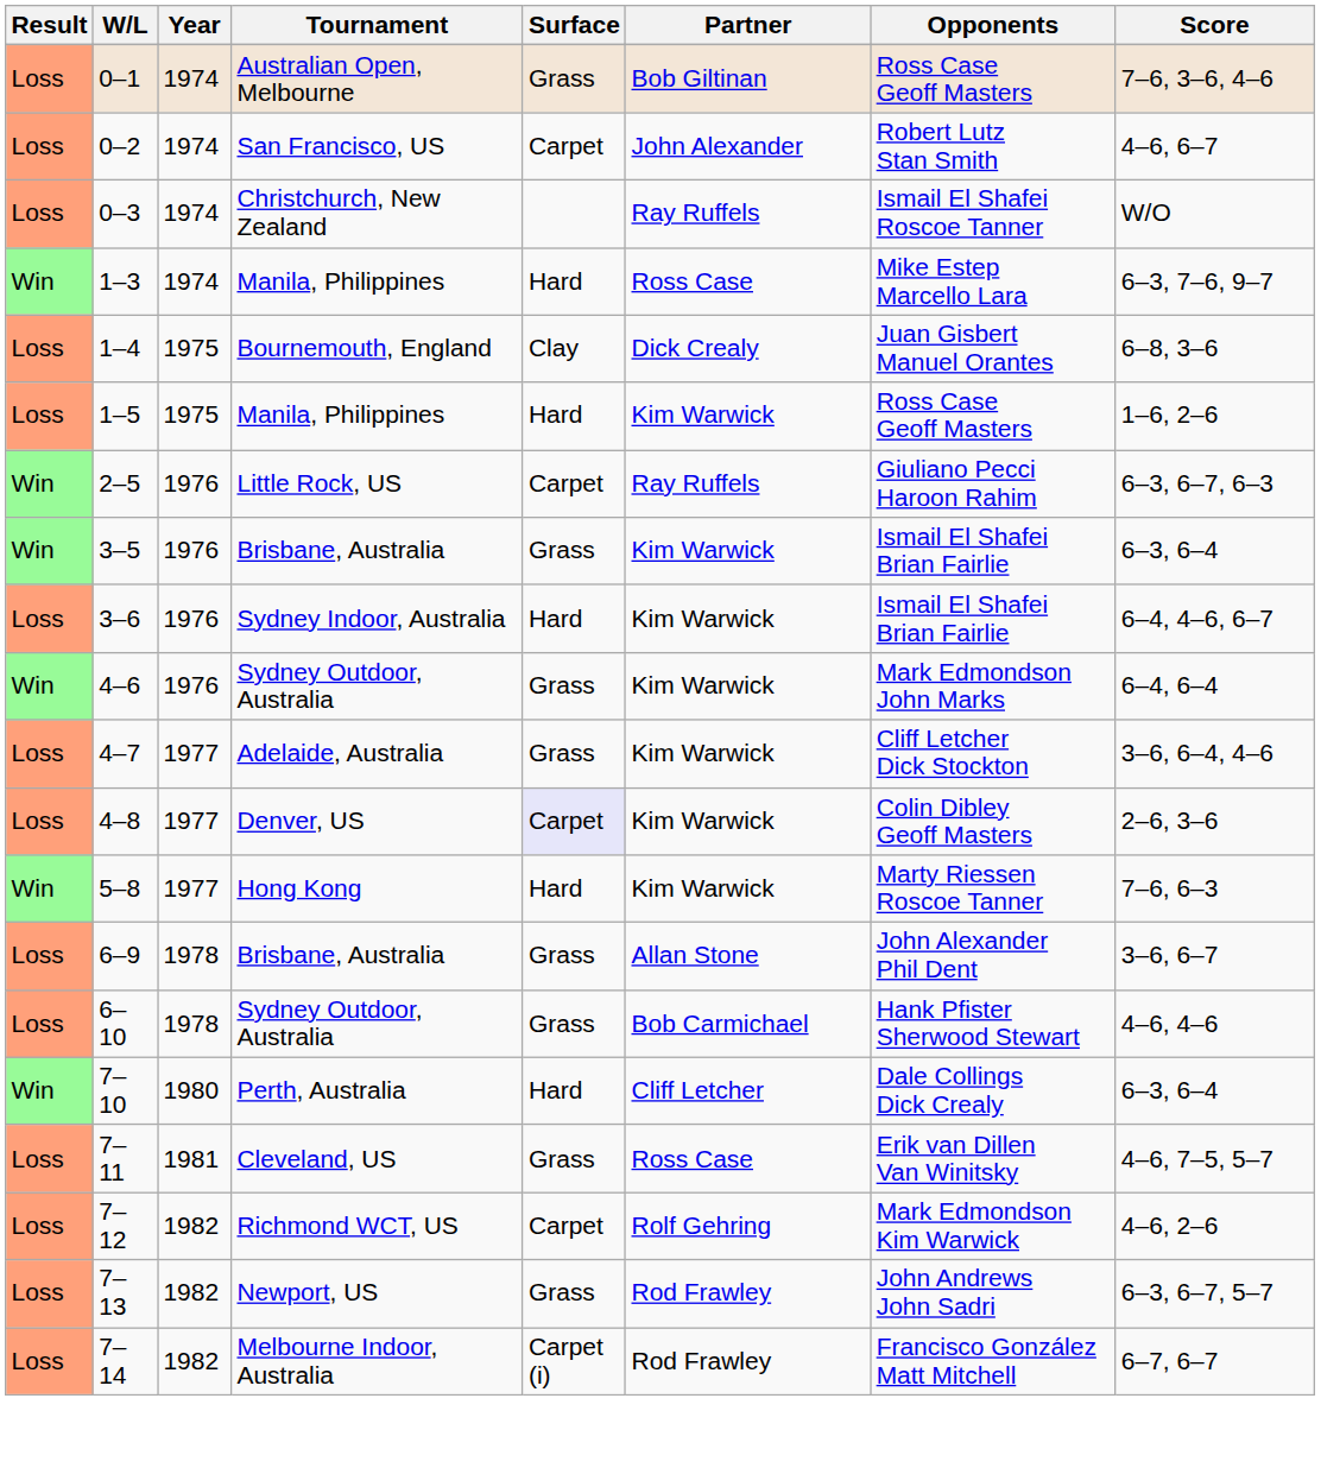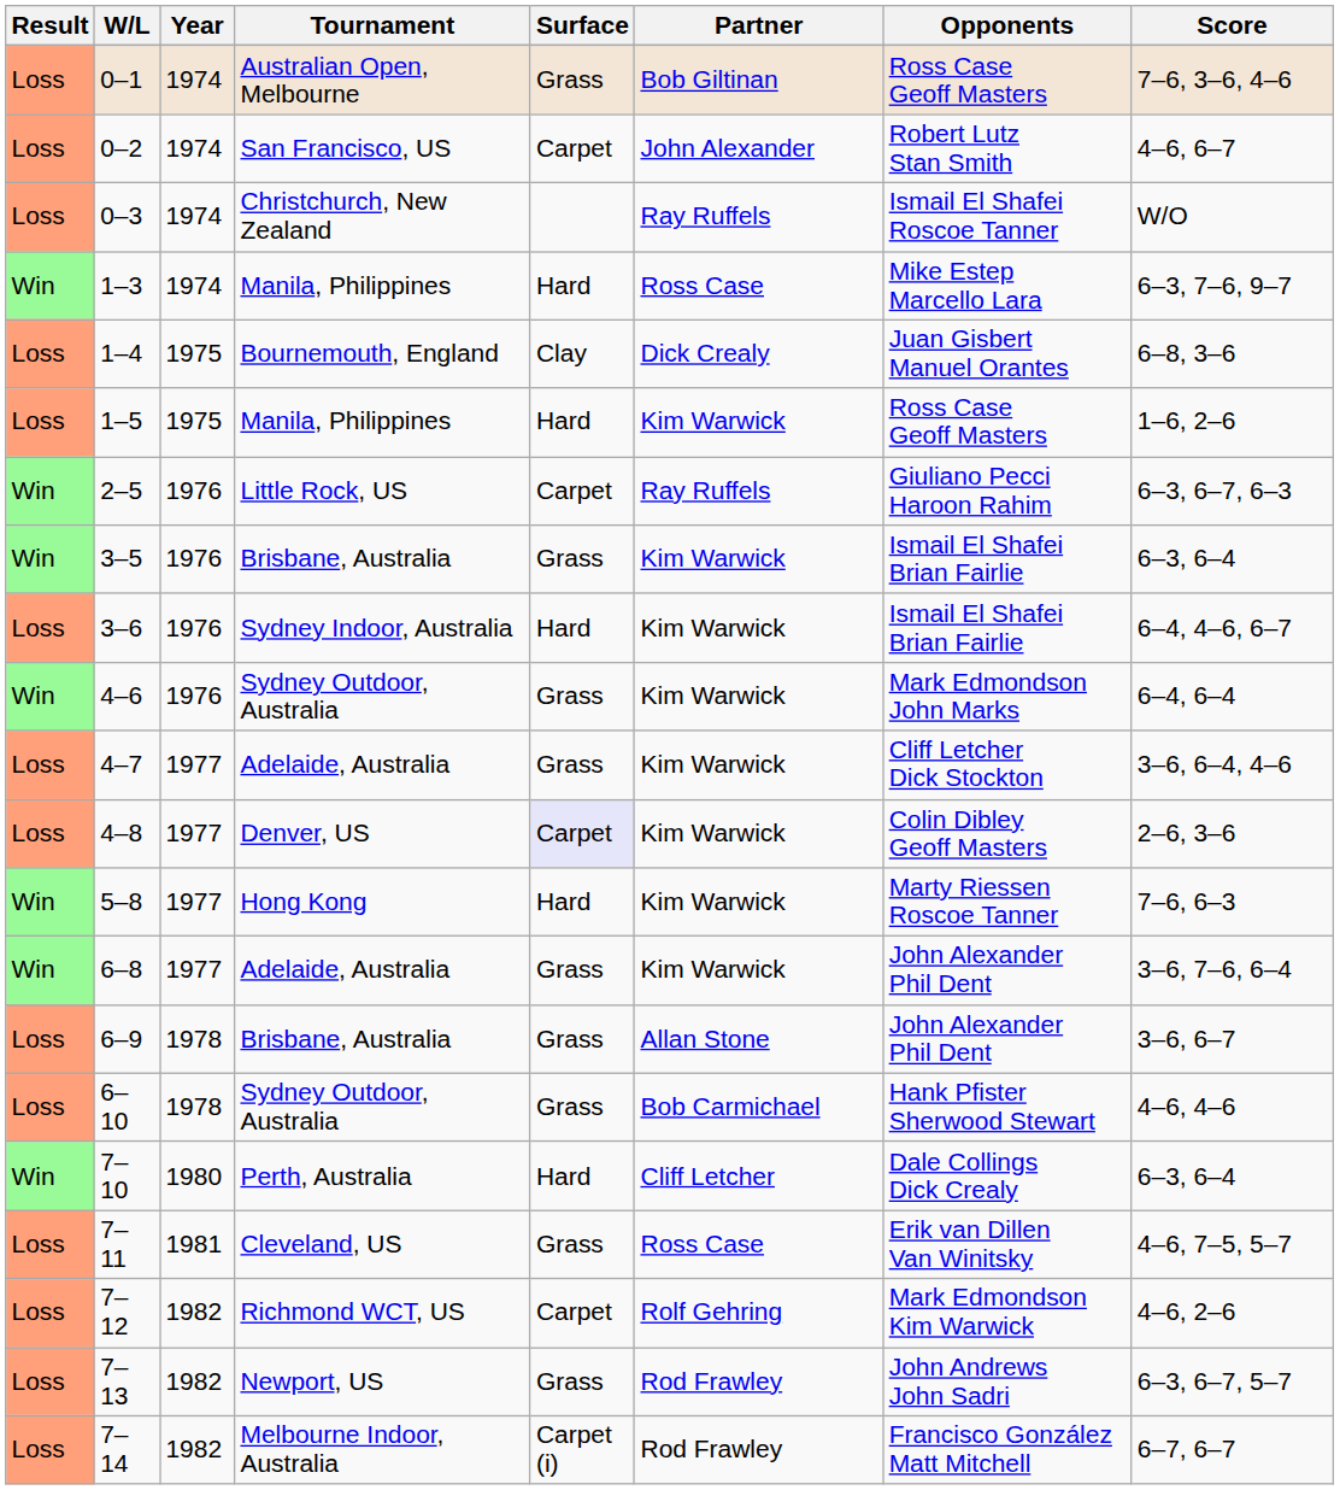 <table class="sortable wikitable">
 <tr>
 <th>Result</th>
 <th style="width:34px" class="unsortable">W/L</th>
 <th style="width:40px">Year</th>
 <th style="width:180px">Tournament</th>
 <th style="width:50px">Surface</th>
 <th style="width:150px">Partner</th>
 <th style="width:150px">Opponents</th>
 <th style="width:120px" class="unsortable">Score</th>
 </tr>
 <tr>
 </tr>
 <tr style="background:#f3e6d7;">
 <td style="background:#ffa07a;">Loss</td>
 <td>0–1</td>
 <td>1974</td>
 <td><a href='#'>Australian Open</a>, Melbourne</td>
 <td>Grass</td>
 <td> <a href='#'>Bob Giltinan</a></td>
 <td> <a href='#'>Ross Case</a> <br>  <a href='#'>Geoff Masters</a></td>
 <td>7–6, 3–6, 4–6</td>
 </tr>
 <tr>
 <td style="background:#ffa07a;">Loss</td>
 <td>0–2</td>
 <td>1974</td>
 <td><a href='#'>San Francisco</a>, US</td>
 <td>Carpet</td>
 <td> <a href='#'>John Alexander</a></td>
 <td> <a href='#'>Robert Lutz</a> <br>  <a href='#'>Stan Smith</a></td>
 <td>4–6, 6–7</td>
 </tr>
 <tr>
 <td style="background:#ffa07a;">Loss</td>
 <td>0–3</td>
 <td>1974</td>
 <td><a href='#'>Christchurch</a>, New Zealand</td>
 <td></td>
 <td> <a href='#'>Ray Ruffels</a></td>
 <td> <a href='#'>Ismail El Shafei</a> <br>  <a href='#'>Roscoe Tanner</a></td>
 <td>W/O</td>
 </tr>
 <tr>
 <td style="background:#98fb98;">Win</td>
 <td>1–3</td>
 <td>1974</td>
 <td><a href='#'>Manila</a>, Philippines</td>
 <td>Hard</td>
 <td> <a href='#'>Ross Case</a></td>
 <td> <a href='#'>Mike Estep</a> <br>  <a href='#'>Marcello Lara</a></td>
 <td>6–3, 7–6, 9–7</td>
 </tr>
 <tr>
 <td style="background:#ffa07a;">Loss</td>
 <td>1–4</td>
 <td>1975</td>
 <td><a href='#'>Bournemouth</a>, England</td>
 <td>Clay</td>
 <td> <a href='#'>Dick Crealy</a></td>
 <td> <a href='#'>Juan Gisbert</a> <br>  <a href='#'>Manuel Orantes</a></td>
 <td>6–8, 3–6</td>
 </tr>
 <tr>
 <td style="background:#ffa07a;">Loss</td>
 <td>1–5</td>
 <td>1975</td>
 <td><a href='#'>Manila</a>, Philippines</td>
 <td>Hard</td>
 <td> <a href='#'>Kim Warwick</a></td>
 <td> <a href='#'>Ross Case</a> <br>  <a href='#'>Geoff Masters</a></td>
 <td>1–6, 2–6</td>
 </tr>
 <tr>
 <td style="background:#98fb98;">Win</td>
 <td>2–5</td>
 <td>1976</td>
 <td><a href='#'>Little Rock</a>, US</td>
 <td>Carpet</td>
 <td> <a href='#'>Ray Ruffels</a></td>
 <td> <a href='#'>Giuliano Pecci</a> <br>  <a href='#'>Haroon Rahim</a></td>
 <td>6–3, 6–7, 6–3</td>
 </tr>
 <tr>
 <td style="background:#98fb98;">Win</td>
 <td>3–5</td>
 <td>1976</td>
 <td><a href='#'>Brisbane</a>, Australia</td>
 <td>Grass</td>
 <td> <a href='#'>Kim Warwick</a></td>
 <td> <a href='#'>Ismail El Shafei</a> <br>  <a href='#'>Brian Fairlie</a></td>
 <td>6–3, 6–4</td>
 </tr>
 <tr>
 <td style="background:#ffa07a;">Loss</td>
 <td>3–6</td>
 <td>1976</td>
 <td><a href='#'>Sydney Indoor</a>, Australia</td>
 <td>Hard</td>
 <td> Kim Warwick</td>
 <td> <a href='#'>Ismail El Shafei</a> <br>  <a href='#'>Brian Fairlie</a></td>
 <td>6–4, 4–6, 6–7</td>
 </tr>
 <tr>
 <td style="background:#98fb98;">Win</td>
 <td>4–6</td>
 <td>1976</td>
 <td><a href='#'>Sydney Outdoor</a>, Australia</td>
 <td>Grass</td>
 <td> Kim Warwick</td>
 <td> <a href='#'>Mark Edmondson</a> <br>  <a href='#'>John Marks</a></td>
 <td>6–4, 6–4</td>
 </tr>
 <tr>
 <td style="background:#ffa07a;">Loss</td>
 <td>4–7</td>
 <td>1977</td>
 <td><a href='#'>Adelaide</a>, Australia</td>
 <td>Grass</td>
 <td> Kim Warwick</td>
 <td> <a href='#'>Cliff Letcher</a> <br>  <a href='#'>Dick Stockton</a></td>
 <td>3–6, 6–4, 4–6</td>
 </tr>
 <tr>
 <td style="background:#ffa07a;">Loss</td>
 <td>4–8</td>
 <td>1977</td>
 <td><a href='#'>Denver</a>, US</td>
 <td style="background: lavender;">Carpet</td>
 <td> Kim Warwick</td>
 <td> <a href='#'>Colin Dibley</a> <br>  <a href='#'>Geoff Masters</a></td>
 <td>2–6, 3–6</td>
 </tr>
 <tr>
 <td style="background:#98fb98;">Win</td>
 <td>5–8</td>
 <td>1977</td>
 <td><a href='#'>Hong Kong</a></td>
 <td>Hard</td>
 <td> Kim Warwick</td>
 <td> <a href='#'>Marty Riessen</a> <br>  <a href='#'>Roscoe Tanner</a></td>
 <td>7–6, 6–3</td>
 </tr>
 <tr>
+<td style="background:#98fb98;">Win</td>
+<td>6–8</td>
+<td>1977</td>
+<td><a href='#'>Adelaide</a>, Australia</td>
+<td>Grass</td>
+<td> Kim Warwick</td>
+<td> <a href='#'>John Alexander</a> <br>  <a href='#'>Phil Dent</a></td>
+<td>3–6, 7–6, 6–4</td>
+</tr>
+<tr>
 <td style="background:#ffa07a;">Loss</td>
 <td>6–9</td>
 <td>1978</td>
 <td><a href='#'>Brisbane</a>, Australia</td>
 <td>Grass</td>
 <td> <a href='#'>Allan Stone</a></td>
 <td> <a href='#'>John Alexander</a> <br>  <a href='#'>Phil Dent</a></td>
 <td>3–6, 6–7</td>
 </tr>
 <tr>
 <td style="background:#ffa07a;">Loss</td>
 <td>6–10</td>
 <td>1978</td>
 <td><a href='#'>Sydney Outdoor</a>, Australia</td>
 <td>Grass</td>
 <td> <a href='#'>Bob Carmichael</a></td>
 <td> <a href='#'>Hank Pfister</a> <br>  <a href='#'>Sherwood Stewart</a></td>
 <td>4–6, 4–6</td>
 </tr>
 <tr>
 <td style="background:#98fb98;">Win</td>
 <td>7–10</td>
 <td>1980</td>
 <td><a href='#'>Perth</a>, Australia</td>
 <td>Hard</td>
 <td> <a href='#'>Cliff Letcher</a></td>
 <td> <a href='#'>Dale Collings</a> <br>  <a href='#'>Dick Crealy</a></td>
 <td>6–3, 6–4</td>
 </tr>
 <tr>
 <td style="background:#ffa07a;">Loss</td>
 <td>7–11</td>
 <td>1981</td>
 <td><a href='#'>Cleveland</a>, US</td>
 <td>Grass</td>
 <td> <a href='#'>Ross Case</a></td>
 <td> <a href='#'>Erik van Dillen</a> <br>  <a href='#'>Van Winitsky</a></td>
 <td>4–6, 7–5, 5–7</td>
 </tr>
 <tr>
 <td style="background:#ffa07a;">Loss</td>
 <td>7–12</td>
 <td>1982</td>
 <td><a href='#'>Richmond WCT</a>, US</td>
 <td>Carpet</td>
 <td> <a href='#'>Rolf Gehring</a></td>
 <td> <a href='#'>Mark Edmondson</a> <br>  <a href='#'>Kim Warwick</a></td>
 <td>4–6, 2–6</td>
 </tr>
 <tr>
 <td style="background:#ffa07a;">Loss</td>
 <td>7–13</td>
 <td>1982</td>
 <td><a href='#'>Newport</a>, US</td>
 <td>Grass</td>
 <td> <a href='#'>Rod Frawley</a></td>
 <td> <a href='#'>John Andrews</a> <br>  <a href='#'>John Sadri</a></td>
 <td>6–3, 6–7, 5–7</td>
 </tr>
 <tr>
 <td style="background:#ffa07a;">Loss</td>
 <td>7–14</td>
 <td>1982</td>
 <td><a href='#'>Melbourne Indoor</a>, Australia</td>
 <td>Carpet (i)</td>
 <td> Rod Frawley</td>
 <td> <a href='#'>Francisco González</a> <br>  <a href='#'>Matt Mitchell</a></td>
 <td>6–7, 6–7</td>
 </tr>
 </table>
